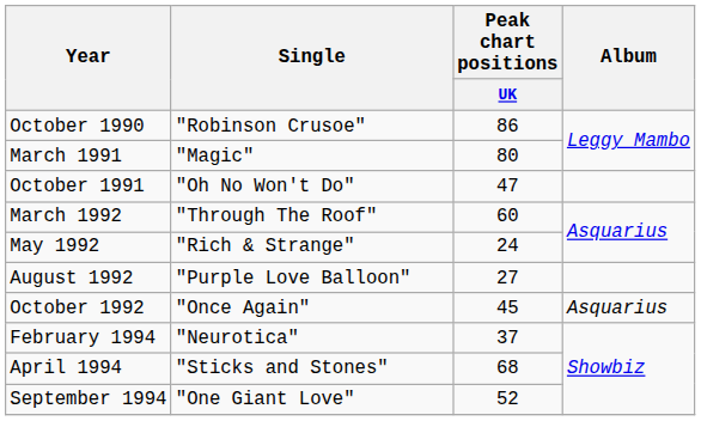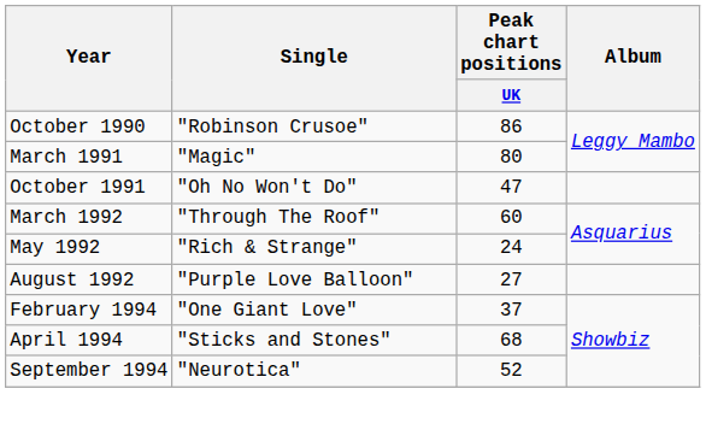 <table class="wikitable">
 <tr>
 <th rowspan="2">Year</th>
 <th rowspan="2" width="190">Single</th>
 <th colspan="1">Peak chart positions</th>
 <th rowspan="2">Album</th>
 </tr>
 <tr style="line-height:1.2">
 <th width="35"><small><a href='#'>UK</a></small><br></th>
 </tr>
 <tr>
 <td>October 1990</td>
 <td>"Robinson Crusoe"</td>
 <td align="center">86</td>
 <td rowspan="2"><em><a href='#'>Leggy Mambo</a></em></td>
 </tr>
 <tr>
 <td>March 1991</td>
 <td>"Magic"</td>
 <td align="center">80</td>
 </tr>
 <tr>
 <td>October 1991</td>
 <td>"Oh No Won't Do"</td>
 <td align="center">47</td>
 </tr>
 <tr>
 <td>March 1992</td>
 <td>"Through The Roof"</td>
 <td align="center">60</td>
 <td rowspan="2"><em><a href='#'>Asquarius</a></em></td>
 </tr>
 <tr>
 <td>May 1992</td>
 <td>"Rich & Strange"</td>
 <td align="center">24</td>
 </tr>
 <tr>
 <td>August 1992</td>
 <td>"Purple Love Balloon"</td>
 <td align="center">27</td>
 </tr>
 <tr>
-<td>October 1992</td>
-<td>"Once Again"</td>
-<td align="center">45</td>
-<td><em>Asquarius</em></td>
-</tr>
-<tr>
 <td>February 1994</td>
-<td>"Neurotica"</td>
+<td>"One Giant Love"</td>
 <td align="center">37</td>
 <td rowspan="3"><em><a href='#'>Showbiz</a></em></td>
 </tr>
 <tr>
 <td>April 1994</td>
 <td>"Sticks and Stones"</td>
 <td align="center">68</td>
 </tr>
 <tr>
 <td>September 1994</td>
-<td>"One Giant Love"</td>
+<td>"Neurotica"</td>
 <td align="center">52</td>
 </tr>
 <tr>
 </tr>
 </table>
